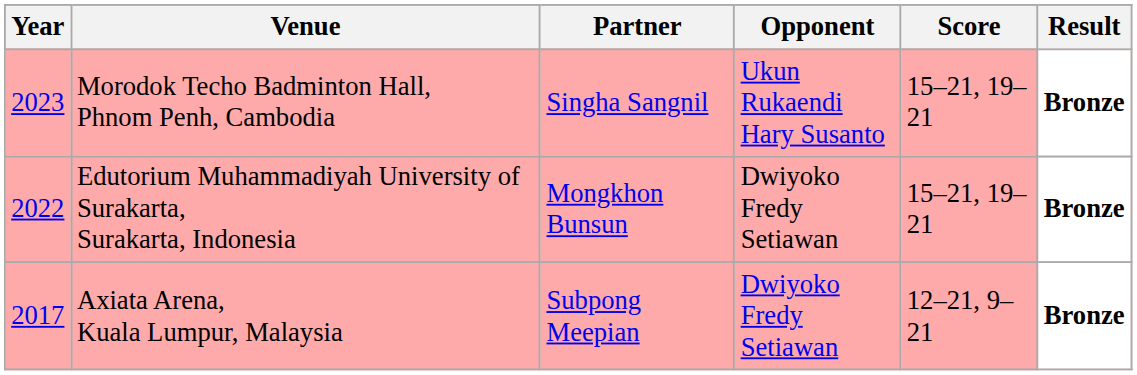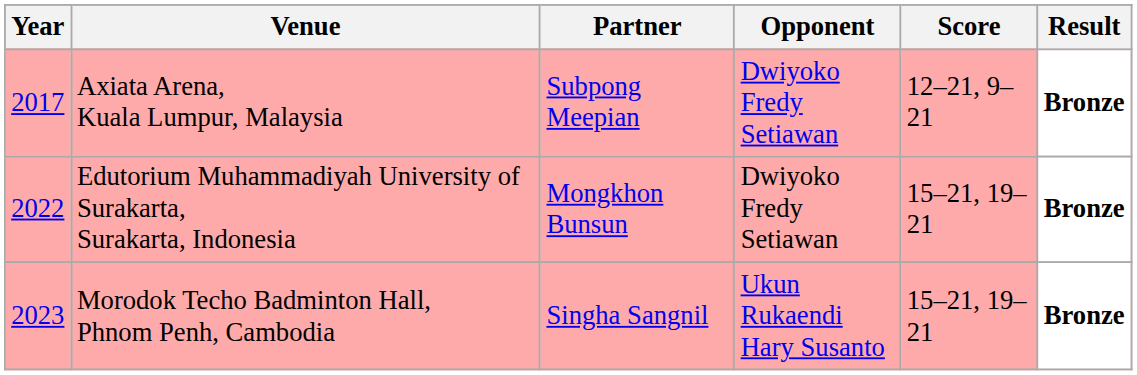 <table class="sortable wikitable" style="font-size: 90%;">
 <tr>
 <th>Year</th>
 <th>Venue</th>
 <th>Partner</th>
 <th>Opponent</th>
 <th>Score</th>
 <th>Result</th>
 </tr>
 <tr style="background:#FFAAAA">
-<td align="center"><a href='#'>2023</a></td>
-<td align="left">Morodok Techo Badminton Hall,<br>Phnom Penh, Cambodia</td>
-<td align="left"> <a href='#'>Singha Sangnil</a></td>
-<td align="left"> <a href='#'>Ukun Rukaendi</a><br> <a href='#'>Hary Susanto</a></td>
-<td align="left">15–21, 19–21</td>
+<td align="center"><a href='#'>2017</a></td>
+<td align="left">Axiata Arena,<br>Kuala Lumpur, Malaysia</td>
+<td align="left"> <a href='#'>Subpong Meepian</a></td>
+<td align="left"> <a href='#'>Dwiyoko</a><br> <a href='#'>Fredy Setiawan</a></td>
+<td align="left">12–21, 9–21</td>
 <td style="text-align:left; background:white"> <strong>Bronze</strong></td>
 </tr>
 <tr style="background:#FFAAAA">
 <td align="center"><a href='#'>2022</a></td>
 <td align="left">Edutorium Muhammadiyah University of Surakarta,<br>Surakarta, Indonesia</td>
 <td align="left"> <a href='#'>Mongkhon Bunsun</a></td>
 <td align="left"> Dwiyoko<br> Fredy Setiawan</td>
 <td align="left">15–21, 19–21</td>
 <td style="text-align:left; background:white"> <strong>Bronze</strong></td>
 </tr>
 <tr style="background:#FFAAAA">
-<td align="center"><a href='#'>2017</a></td>
-<td align="left">Axiata Arena,<br>Kuala Lumpur, Malaysia</td>
-<td align="left"> <a href='#'>Subpong Meepian</a></td>
-<td align="left"> <a href='#'>Dwiyoko</a><br> <a href='#'>Fredy Setiawan</a></td>
-<td align="left">12–21, 9–21</td>
+<td align="center"><a href='#'>2023</a></td>
+<td align="left">Morodok Techo Badminton Hall,<br>Phnom Penh, Cambodia</td>
+<td align="left"> <a href='#'>Singha Sangnil</a></td>
+<td align="left"> <a href='#'>Ukun Rukaendi</a><br> <a href='#'>Hary Susanto</a></td>
+<td align="left">15–21, 19–21</td>
 <td style="text-align:left; background:white"> <strong>Bronze</strong></td>
 </tr>
 </table>
